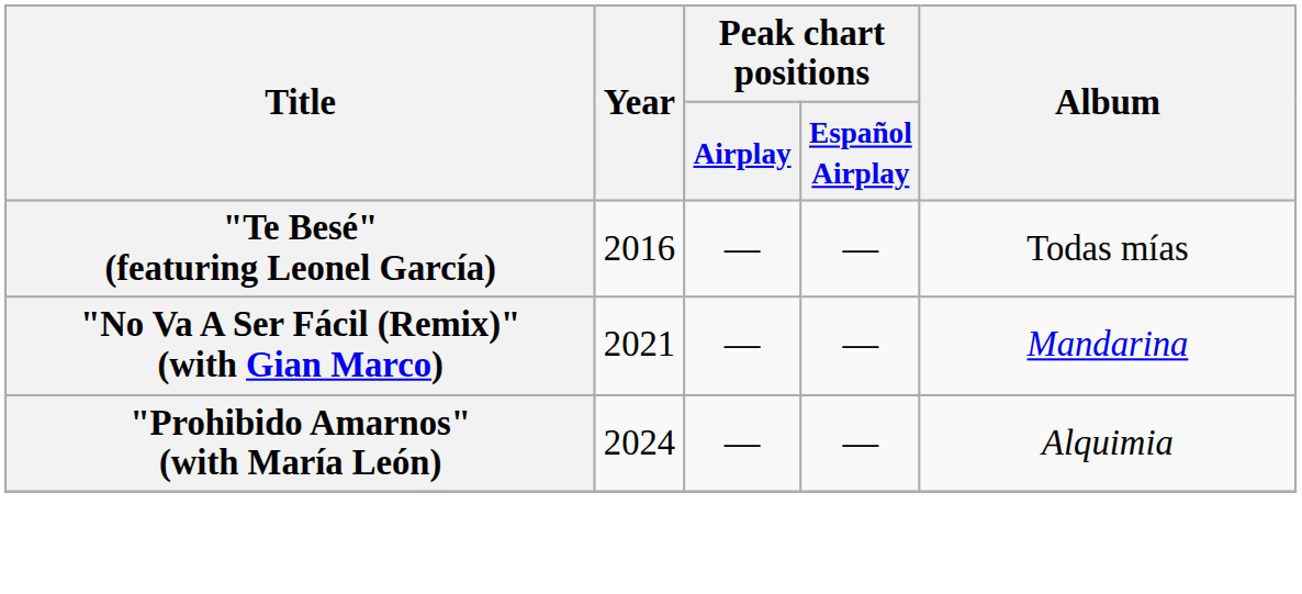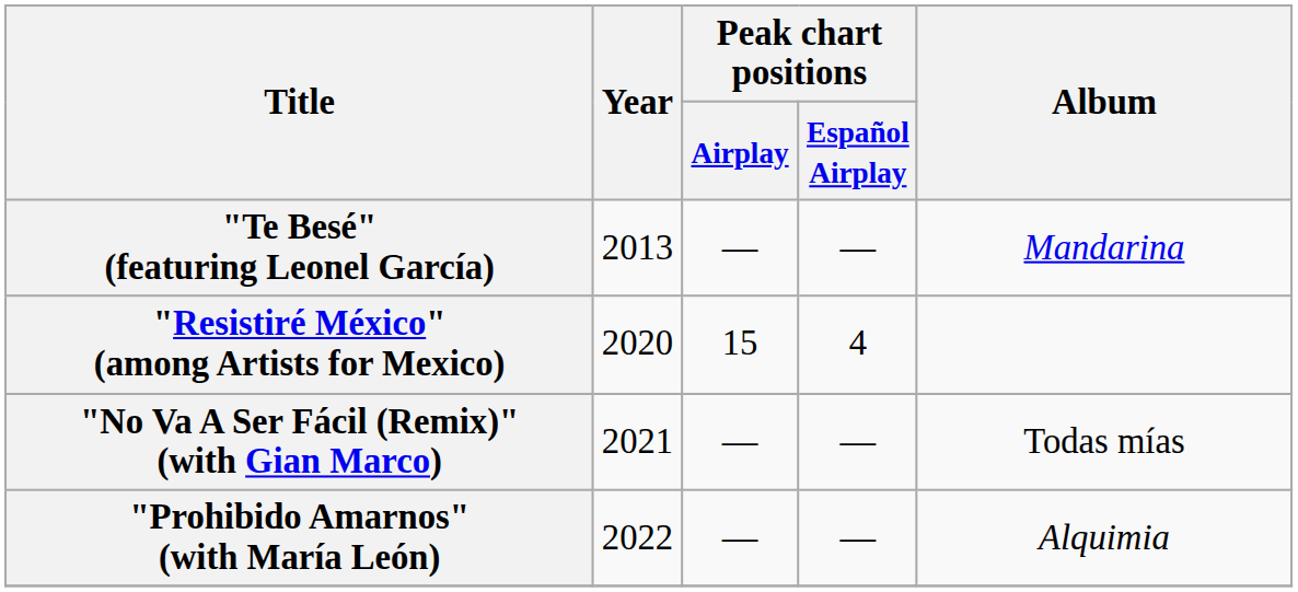 <table class="wikitable plainrowheaders" style="text-align:center;">
 <tr>
 <th rowspan="2" scope="col" style="width:16em;">Title</th>
 <th rowspan="2" scope="col" style="width:2em;">Year</th>
 <th colspan="2">Peak chart positions</th>
 <th rowspan="2" scope="col" style="width:10em;">Album</th>
 </tr>
 <tr>
 <th style="width:45px;"><small><a href='#'>Airplay</a></small></th>
 <th style="width:45px;"><small><a href='#'>Español<br>Airplay</a></small></th>
 </tr>
 <tr>
 <th scope="row">"Te Besé"<br><span>(featuring Leonel García)</span></th>
-<td>2016</td>
+<td>2013</td>
 <td>—</td>
 <td>—</td>
-<td>Todas mías</td>
+<td><em><a href='#'>Mandarina</a></em></td>
+</tr>
+<tr>
+<th scope="row">"<a href='#'>Resistiré México</a>"<br><span>(among Artists for Mexico)</span></th>
+<td>2020</td>
+<td>15</td>
+<td>4</td>
+<td></td>
 </tr>
 <tr>
 <th scope="row">"No Va A Ser Fácil (Remix)" <br><span>(with <a href='#'>Gian Marco</a>)</span></th>
 <td>2021</td>
 <td>—</td>
 <td>—</td>
-<td><em><a href='#'>Mandarina</a></em></td>
+<td>Todas mías</td>
 </tr>
 <tr>
 <th scope="row">"Prohibido Amarnos" <br><span>(with María León)</span></th>
-<td>2024</td>
+<td>2022</td>
 <td>—</td>
 <td>—</td>
 <td><em>Alquimia</em></td>
 </tr>
 <tr>
 </tr>
 </table>
